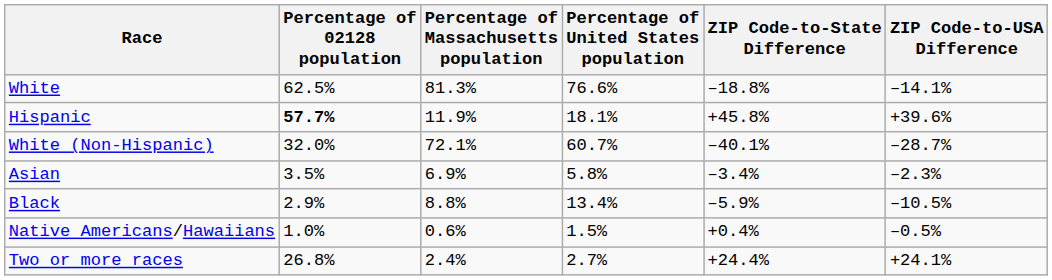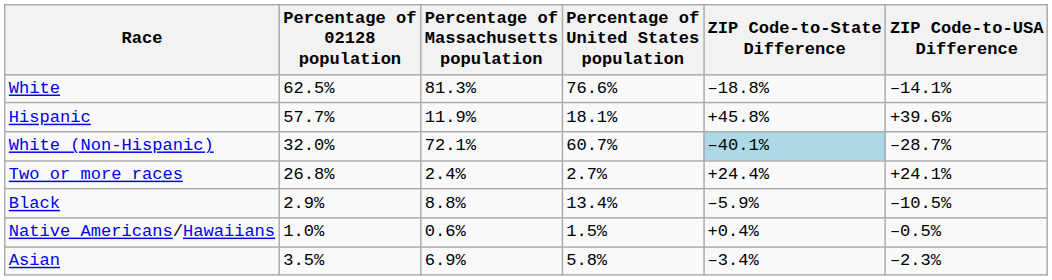 <table class="wikitable sortable collapsible" style="font-size: 90%;">
 <tr>
 <th>Race</th>
 <th>Percentage of <br>02128<br>population</th>
 <th>Percentage of<br>Massachusetts<br>population</th>
 <th>Percentage of<br>United States<br>population</th>
 <th>ZIP Code-to-State<br>Difference</th>
 <th>ZIP Code-to-USA<br>Difference</th>
 </tr>
 <tr>
 <td><a href='#'>White</a></td>
 <td>62.5%</td>
 <td>81.3%</td>
 <td>76.6%</td>
 <td>–18.8%</td>
 <td>–14.1%</td>
 </tr>
 <tr>
 <td><a href='#'>Hispanic</a></td>
-<td><strong>57.7%</strong></td>
+<td>57.7%</td>
 <td>11.9%</td>
 <td>18.1%</td>
 <td>+45.8%</td>
 <td>+39.6%</td>
 </tr>
 <tr>
 <td><a href='#'>White (Non-Hispanic)</a></td>
 <td>32.0%</td>
 <td>72.1%</td>
 <td>60.7%</td>
-<td>–40.1%</td>
+<td style="background: lightblue;">–40.1%</td>
 <td>–28.7%</td>
 </tr>
 <tr>
-<td><a href='#'>Asian</a></td>
-<td>3.5%</td>
-<td>6.9%</td>
-<td>5.8%</td>
-<td>–3.4%</td>
-<td>–2.3%</td>
+<td><a href='#'>Two or more races</a></td>
+<td>26.8%</td>
+<td>2.4%</td>
+<td>2.7%</td>
+<td>+24.4%</td>
+<td>+24.1%</td>
 </tr>
 <tr>
 <td><a href='#'>Black</a></td>
 <td>2.9%</td>
 <td>8.8%</td>
 <td>13.4%</td>
 <td>–5.9%</td>
 <td>–10.5%</td>
 </tr>
 <tr>
 <td><a href='#'>Native Americans</a>/<a href='#'>Hawaiians</a></td>
 <td>1.0%</td>
 <td>0.6%</td>
 <td>1.5%</td>
 <td>+0.4%</td>
 <td>–0.5%</td>
 </tr>
 <tr>
-<td><a href='#'>Two or more races</a></td>
-<td>26.8%</td>
-<td>2.4%</td>
-<td>2.7%</td>
-<td>+24.4%</td>
-<td>+24.1%</td>
+<td><a href='#'>Asian</a></td>
+<td>3.5%</td>
+<td>6.9%</td>
+<td>5.8%</td>
+<td>–3.4%</td>
+<td>–2.3%</td>
 </tr>
 </table>
